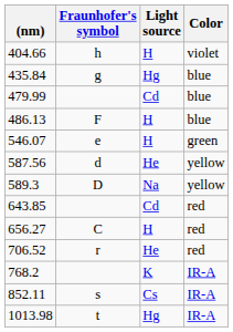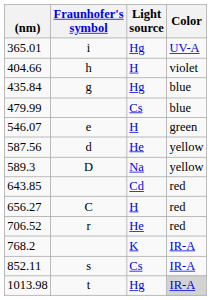 <table class="wikitable">
 <tr>
 <th><br>(nm)</th>
 <th><a href='#'>Fraunhofer's<br>symbol</a></th>
 <th>Light<br>source</th>
 <th>Color</th>
+</tr>
+<tr>
+<td>365.01</td>
+<td align=center>i</td>
+<td><a href='#'>Hg</a></td>
+<td><a href='#'>UV-A</a></td>
 </tr>
 <tr>
 <td>404.66</td>
 <td align=center>h</td>
 <td><a href='#'>H</a></td>
 <td>violet</td>
 </tr>
 <tr>
 <td>435.84</td>
 <td align=center>g</td>
 <td><a href='#'>Hg</a></td>
 <td>blue</td>
 </tr>
 <tr>
 <td>479.99</td>
 <td align=center></td>
-<td><a href='#'>Cd</a></td>
-<td>blue</td>
-</tr>
-<tr>
-<td>486.13</td>
-<td align=center>F</td>
-<td><a href='#'>H</a></td>
+<td><a href='#'>Cs</a></td>
 <td>blue</td>
 </tr>
 <tr>
 <td>546.07</td>
 <td align=center>e</td>
 <td><a href='#'>H</a></td>
 <td>green</td>
 </tr>
 <tr>
 <td>587.56</td>
 <td align=center>d</td>
 <td><a href='#'>He</a></td>
 <td>yellow</td>
 </tr>
 <tr>
 <td>589.3</td>
 <td align=center>D</td>
 <td><a href='#'>Na</a></td>
 <td>yellow</td>
 </tr>
 <tr>
 <td>643.85</td>
 <td align=center></td>
 <td><a href='#'>Cd</a></td>
 <td>red</td>
 </tr>
 <tr>
 <td>656.27</td>
 <td align=center>C</td>
 <td><a href='#'>H</a></td>
 <td>red</td>
 </tr>
 <tr>
 <td>706.52</td>
 <td align=center>r</td>
 <td><a href='#'>He</a></td>
 <td>red</td>
 </tr>
 <tr>
 <td>768.2</td>
 <td align=center></td>
 <td><a href='#'>K</a></td>
 <td><a href='#'>IR-A</a></td>
 </tr>
 <tr>
 <td>852.11</td>
 <td align=center>s</td>
 <td><a href='#'>Cs</a></td>
 <td><a href='#'>IR-A</a></td>
 </tr>
 <tr>
 <td>1013.98</td>
 <td align=center>t</td>
 <td><a href='#'>Hg</a></td>
-<td><a href='#'>IR-A</a></td>
+<td style="background: lightgrey;"><a href='#'>IR-A</a></td>
 </tr>
 </table>
